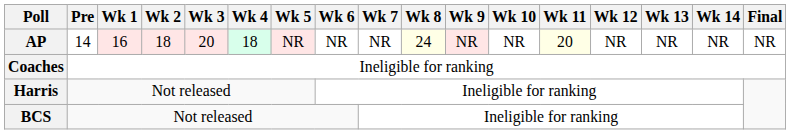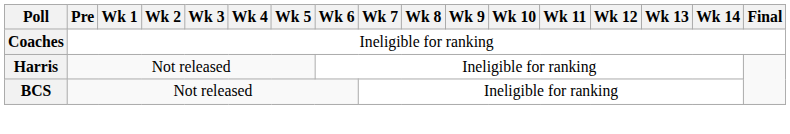 <table class="wikitable" style="white-space:nowrap;">
 <tr>
 <th>Poll</th>
 <th>Pre</th>
 <th>Wk 1</th>
 <th>Wk 2</th>
 <th>Wk 3</th>
 <th>Wk 4</th>
 <th>Wk 5</th>
 <th>Wk 6</th>
 <th>Wk 7</th>
 <th>Wk 8</th>
 <th>Wk 9</th>
 <th>Wk 10</th>
 <th>Wk 11</th>
 <th>Wk 12</th>
 <th>Wk 13</th>
 <th>Wk 14</th>
 <th>Final</th>
 </tr>
 <tr style="text-align:center;">
-<th>AP</th>
-<td style="background:#FFF;">14</td>
-<td style="background:#FFE6E6;">16</td>
-<td style="background:#FFE6E6;">18</td>
-<td style="background:#FFE6E6;">20</td>
-<td style="background:#D8FFEB;">18</td>
-<td style="background:#FFE6E6;">NR</td>
-<td style="background:#FFF;">NR</td>
-<td style="background:#FFF;">NR</td>
-<td style="background:#FFFFE6;">24</td>
-<td style="background:#FFE6E6;">NR</td>
-<td style="background:#FFF;">NR</td>
-<td style="background:#FFFFE6;">20</td>
-<td style="background:#FFF;">NR</td>
-<td style="background:#FFF;">NR</td>
-<td style="background:#FFF;">NR</td>
-<td style="background:#FFF;">NR</td>
-</tr>
-<tr style="text-align:center;">
 <th>Coaches</th>
 <td colspan="16" style="background:#FFF;">Ineligible for ranking</td>
 </tr>
 <tr style="text-align:center;">
 <th>Harris</th>
 <td colspan="6">Not released</td>
 <td colspan="9" style="background:#FFF;">Ineligible for ranking</td>
 </tr>
 <tr style="text-align:center;">
 <th>BCS</th>
 <td colspan="7">Not released</td>
 <td colspan="8" style="background:#FFF;">Ineligible for ranking</td>
 </tr>
 </table>
